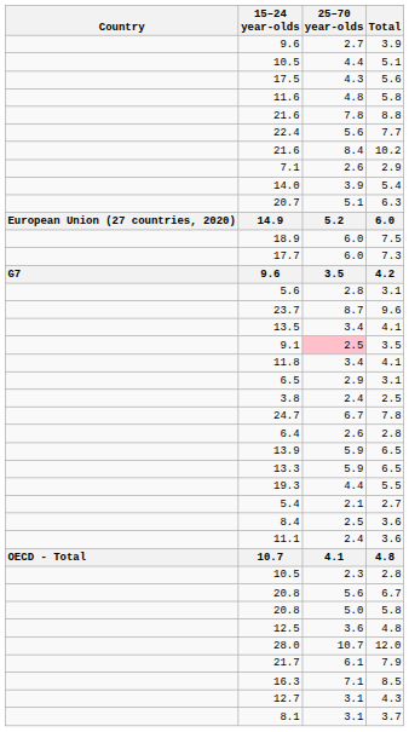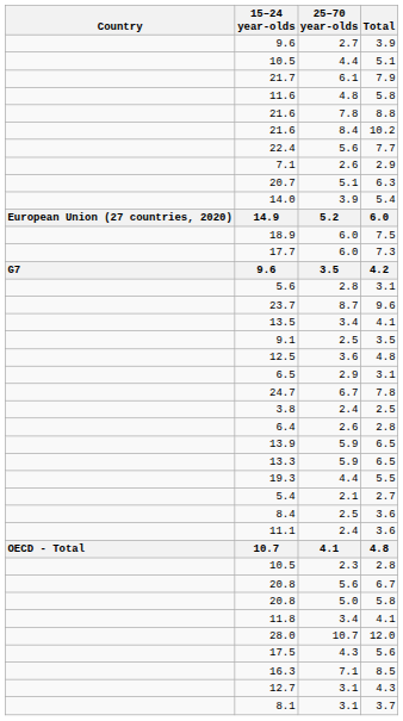 <table class="wikitable sortable static-row-numbers sticky-header" style="text-align:right;">
 <tr class="static-row-header" style="text-align:center;vertical-align:bottom;">
 <th>Country</th>
 <th>15–24<br>year-olds</th>
 <th>25–70<br>year-olds</th>
 <th>Total</th>
 </tr>
 <tr>
 <td></td>
 <td>9.6</td>
 <td>2.7</td>
 <td>3.9</td>
 </tr>
 <tr>
 <td></td>
 <td>10.5</td>
 <td>4.4</td>
 <td>5.1</td>
 </tr>
 <tr>
 <td></td>
-<td>17.5</td>
-<td>4.3</td>
-<td>5.6</td>
+<td>21.7</td>
+<td>6.1</td>
+<td>7.9</td>
 </tr>
 <tr>
 <td></td>
 <td>11.6</td>
 <td>4.8</td>
 <td>5.8</td>
 </tr>
 <tr>
 <td></td>
 <td>21.6</td>
 <td>7.8</td>
 <td>8.8</td>
 </tr>
 <tr>
 <td></td>
+<td>21.6</td>
+<td>8.4</td>
+<td>10.2</td>
+</tr>
+<tr>
+<td></td>
 <td>22.4</td>
 <td>5.6</td>
 <td>7.7</td>
-</tr>
-<tr>
-<td></td>
-<td>21.6</td>
-<td>8.4</td>
-<td>10.2</td>
 </tr>
 <tr>
 <td></td>
 <td>7.1</td>
 <td>2.6</td>
 <td>2.9</td>
 </tr>
 <tr>
 <td></td>
+<td>20.7</td>
+<td>5.1</td>
+<td>6.3</td>
+</tr>
+<tr>
+<td></td>
 <td>14.0</td>
 <td>3.9</td>
 <td>5.4</td>
-</tr>
-<tr>
-<td></td>
-<td>20.7</td>
-<td>5.1</td>
-<td>6.3</td>
 </tr>
 <tr class="static-row-header" style="text-align:center;vertical-align:bottom;">
 <th style="text-align:left;">European Union (27 countries, 2020)</th>
 <th>14.9</th>
 <th>5.2</th>
 <th>6.0</th>
 </tr>
 <tr>
 <td></td>
 <td>18.9</td>
 <td>6.0</td>
 <td>7.5</td>
 </tr>
 <tr>
 <td></td>
 <td>17.7</td>
 <td>6.0</td>
 <td>7.3</td>
 </tr>
 <tr class="static-row-header" style="text-align:center;vertical-align:bottom;">
 <th style="text-align:left;">G7</th>
 <th>9.6</th>
 <th>3.5</th>
 <th>4.2</th>
 </tr>
 <tr>
 <td></td>
 <td>5.6</td>
 <td>2.8</td>
 <td>3.1</td>
 </tr>
 <tr>
 <td></td>
 <td>23.7</td>
 <td>8.7</td>
 <td>9.6</td>
 </tr>
 <tr>
 <td></td>
 <td>13.5</td>
 <td>3.4</td>
 <td>4.1</td>
 </tr>
 <tr>
 <td></td>
 <td>9.1</td>
-<td style="background: pink;">2.5</td>
+<td>2.5</td>
 <td>3.5</td>
 </tr>
 <tr>
 <td></td>
-<td>11.8</td>
-<td>3.4</td>
-<td>4.1</td>
+<td>12.5</td>
+<td>3.6</td>
+<td>4.8</td>
 </tr>
 <tr>
 <td></td>
 <td>6.5</td>
 <td>2.9</td>
 <td>3.1</td>
 </tr>
 <tr>
 <td></td>
+<td>24.7</td>
+<td>6.7</td>
+<td>7.8</td>
+</tr>
+<tr>
+<td></td>
 <td>3.8</td>
 <td>2.4</td>
 <td>2.5</td>
-</tr>
-<tr>
-<td></td>
-<td>24.7</td>
-<td>6.7</td>
-<td>7.8</td>
 </tr>
 <tr>
 <td></td>
 <td>6.4</td>
 <td>2.6</td>
 <td>2.8</td>
 </tr>
 <tr>
 <td></td>
 <td>13.9</td>
 <td>5.9</td>
 <td>6.5</td>
 </tr>
 <tr>
 <td></td>
 <td>13.3</td>
 <td>5.9</td>
 <td>6.5</td>
 </tr>
 <tr>
 <td></td>
 <td>19.3</td>
 <td>4.4</td>
 <td>5.5</td>
 </tr>
 <tr>
 <td></td>
 <td>5.4</td>
 <td>2.1</td>
 <td>2.7</td>
 </tr>
 <tr>
 <td></td>
 <td>8.4</td>
 <td>2.5</td>
 <td>3.6</td>
 </tr>
 <tr>
 <td></td>
 <td>11.1</td>
 <td>2.4</td>
 <td>3.6</td>
 </tr>
 <tr class="static-row-header" style="text-align:center;vertical-align:bottom;">
 <th style="text-align:left;">OECD - Total</th>
 <th>10.7</th>
 <th>4.1</th>
 <th>4.8</th>
 </tr>
 <tr>
 <td></td>
 <td>10.5</td>
 <td>2.3</td>
 <td>2.8</td>
 </tr>
 <tr>
 <td></td>
 <td>20.8</td>
 <td>5.6</td>
 <td>6.7</td>
 </tr>
 <tr>
 <td></td>
 <td>20.8</td>
 <td>5.0</td>
 <td>5.8</td>
 </tr>
 <tr>
 <td></td>
-<td>12.5</td>
-<td>3.6</td>
-<td>4.8</td>
+<td>11.8</td>
+<td>3.4</td>
+<td>4.1</td>
 </tr>
 <tr>
 <td></td>
 <td>28.0</td>
 <td>10.7</td>
 <td>12.0</td>
 </tr>
 <tr>
 <td></td>
-<td>21.7</td>
-<td>6.1</td>
-<td>7.9</td>
+<td>17.5</td>
+<td>4.3</td>
+<td>5.6</td>
 </tr>
 <tr>
 <td></td>
 <td>16.3</td>
 <td>7.1</td>
 <td>8.5</td>
 </tr>
 <tr>
 <td></td>
 <td>12.7</td>
 <td>3.1</td>
 <td>4.3</td>
 </tr>
 <tr>
 <td></td>
 <td>8.1</td>
 <td>3.1</td>
 <td>3.7</td>
 </tr>
 </table>
